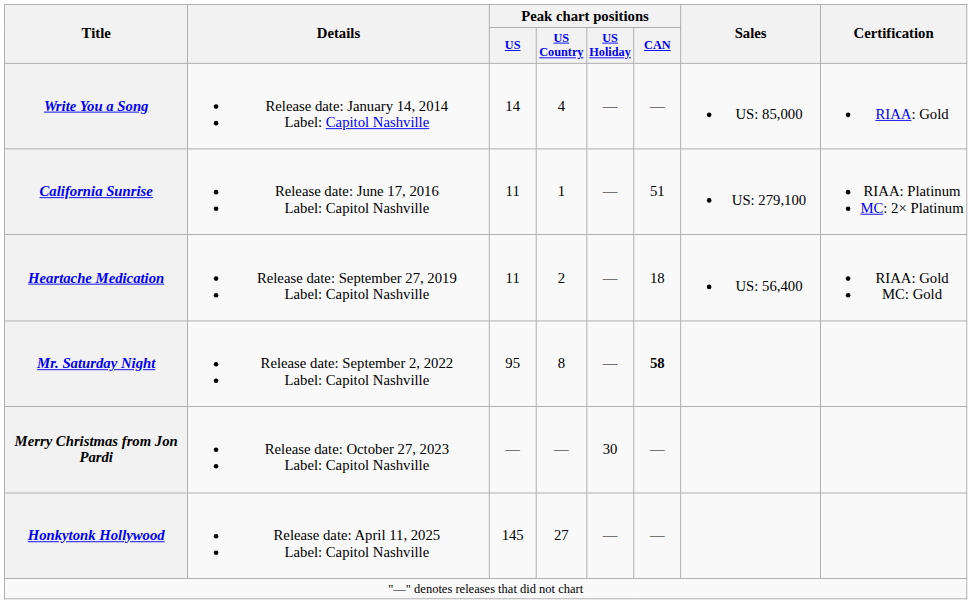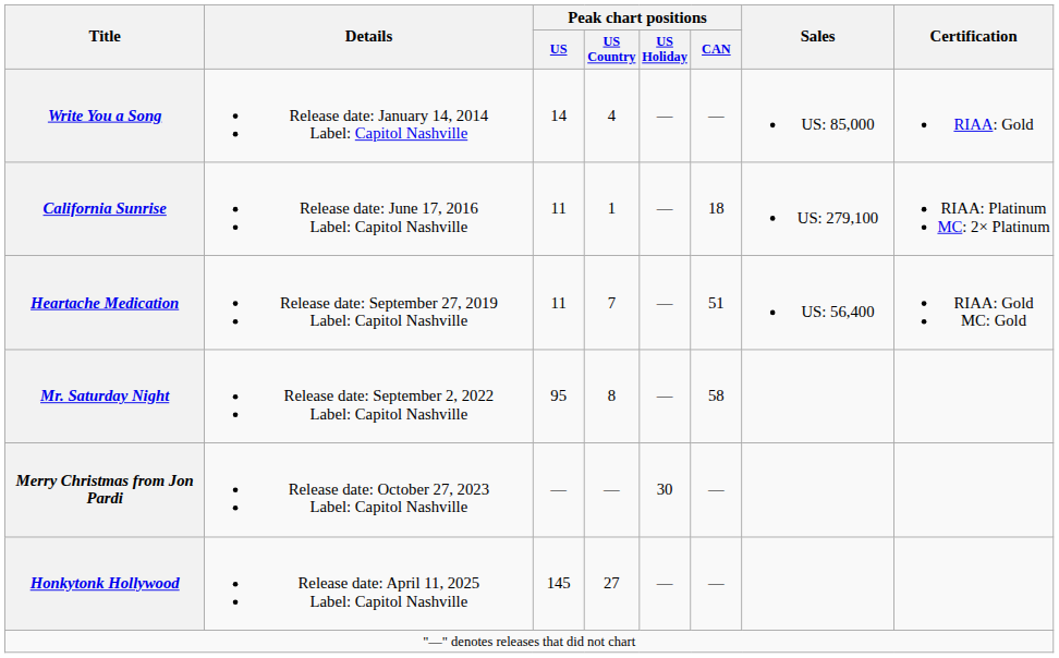 <table class="wikitable plainrowheaders" style="text-align:center;">
 <tr>
 <th scope="col" rowspan="2" style="width:12em;">Title</th>
 <th scope="col" rowspan="2" style="width:20em;">Details</th>
 <th scope="col" colspan="4">Peak chart positions</th>
 <th scope="col" rowspan="2" style="width:9em;">Sales</th>
 <th scope="col" rowspan="2">Certification</th>
 </tr>
 <tr style="font-size:smaller;">
 <th scope="col" style="width:45px;"><a href='#'>US</a><br></th>
 <th scope="col" style="width:45px;"><a href='#'>US Country</a><br></th>
 <th scope="col" style="width:45px;"><a href='#'>US Holiday</a><br></th>
 <th scope="col" style="width:45px;"><a href='#'>CAN</a><br></th>
 </tr>
 <tr>
 <th scope="row"><em><a href='#'>Write You a Song</a></em></th>
 <td><br><ul><li>Release date: January 14, 2014</li><li>Label: <a href='#'>Capitol Nashville</a></li></ul></td>
 <td>14</td>
 <td>4</td>
 <td>—</td>
 <td>—</td>
 <td><br><ul><li>US: 85,000</li></ul></td>
 <td><br><ul><li><a href='#'>RIAA</a>: Gold</li></ul></td>
 </tr>
 <tr>
 <th scope="row"><em><a href='#'>California Sunrise</a></em></th>
 <td><br><ul><li>Release date: June 17, 2016</li><li>Label: Capitol Nashville</li></ul></td>
 <td>11</td>
 <td>1</td>
 <td>—</td>
-<td>51</td>
+<td>18</td>
 <td><br><ul><li>US: 279,100</li></ul></td>
 <td><br><ul><li>RIAA: Platinum</li><li><a href='#'>MC</a>: 2× Platinum</li></ul></td>
 </tr>
 <tr>
 <th scope="row"><em><a href='#'>Heartache Medication</a></em></th>
 <td><br><ul><li>Release date: September 27, 2019</li><li>Label: Capitol Nashville</li></ul></td>
 <td>11</td>
-<td>2</td>
+<td>7</td>
 <td>—</td>
-<td>18</td>
+<td>51</td>
 <td><br><ul><li>US: 56,400</li></ul></td>
 <td><br><ul><li>RIAA: Gold</li><li>MC: Gold</li></ul></td>
 </tr>
 <tr>
 <th scope="row"><em><a href='#'>Mr. Saturday Night</a></em></th>
 <td><br><ul><li>Release date: September 2, 2022</li><li>Label: Capitol Nashville</li></ul></td>
 <td>95</td>
 <td>8</td>
 <td>—</td>
-<td><strong>58</strong></td>
+<td>58</td>
 <td></td>
 <td></td>
 </tr>
 <tr>
 <th scope="row"><em>Merry Christmas from Jon Pardi</em></th>
 <td><br><ul><li>Release date: October 27, 2023</li><li>Label: Capitol Nashville</li></ul></td>
 <td>—</td>
 <td>—</td>
 <td>30</td>
 <td>—</td>
 <td></td>
 <td></td>
 </tr>
 <tr>
 <th scope="row"><em><a href='#'>Honkytonk Hollywood</a></em></th>
 <td><br><ul><li>Release date: April 11, 2025</li><li>Label: Capitol Nashville</li></ul></td>
 <td>145</td>
 <td>27</td>
 <td>—</td>
 <td>—</td>
 <td></td>
 <td></td>
 </tr>
 <tr>
 <td colspan="8" style="font-size:85%">"—" denotes releases that did not chart</td>
 </tr>
 </table>
